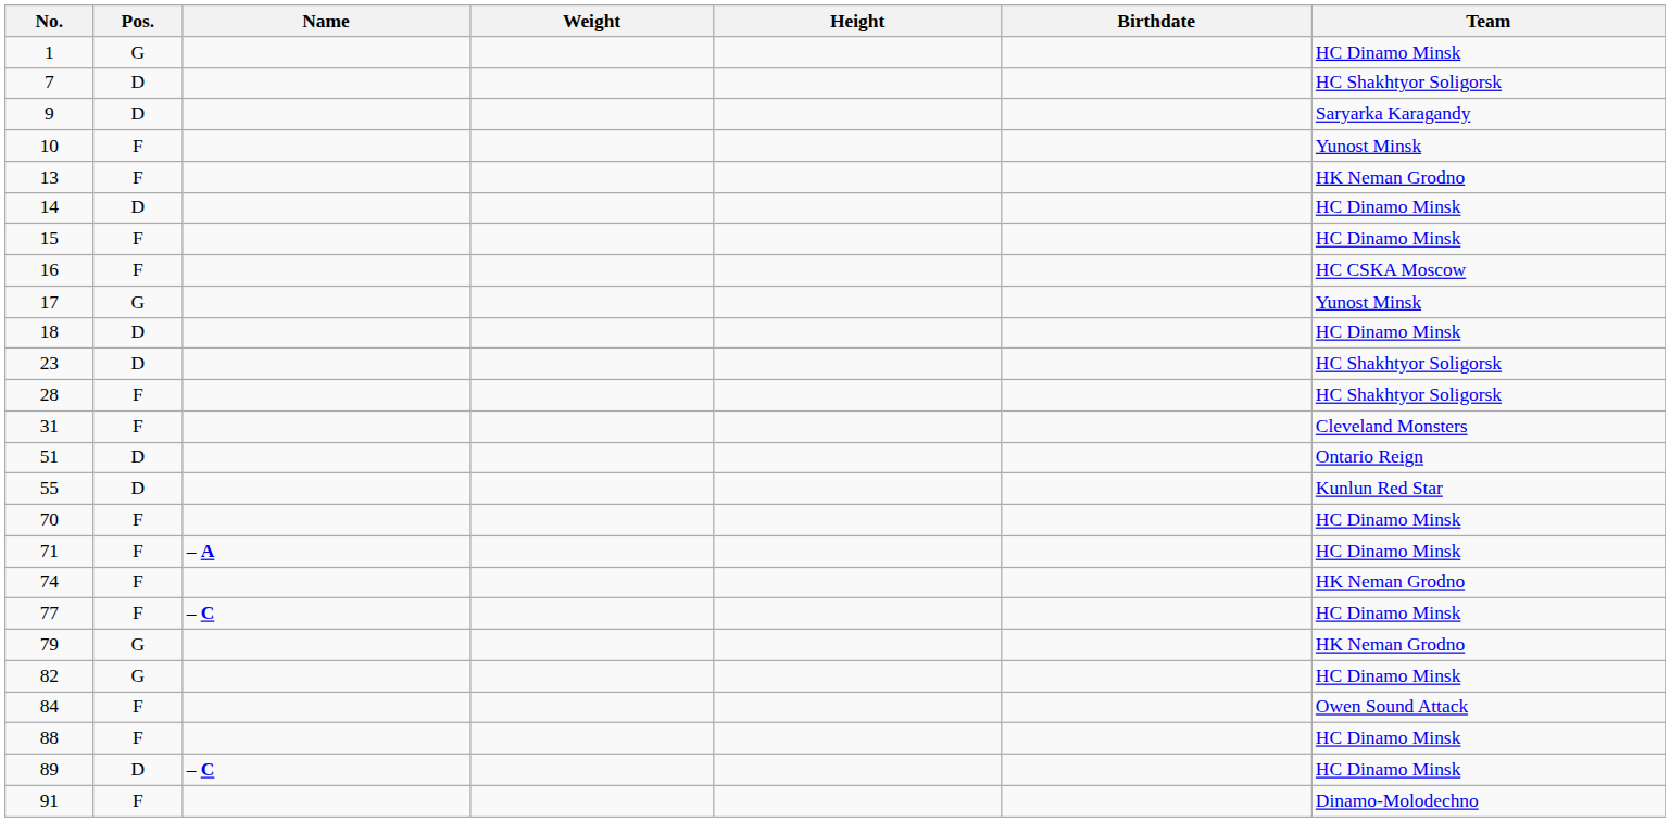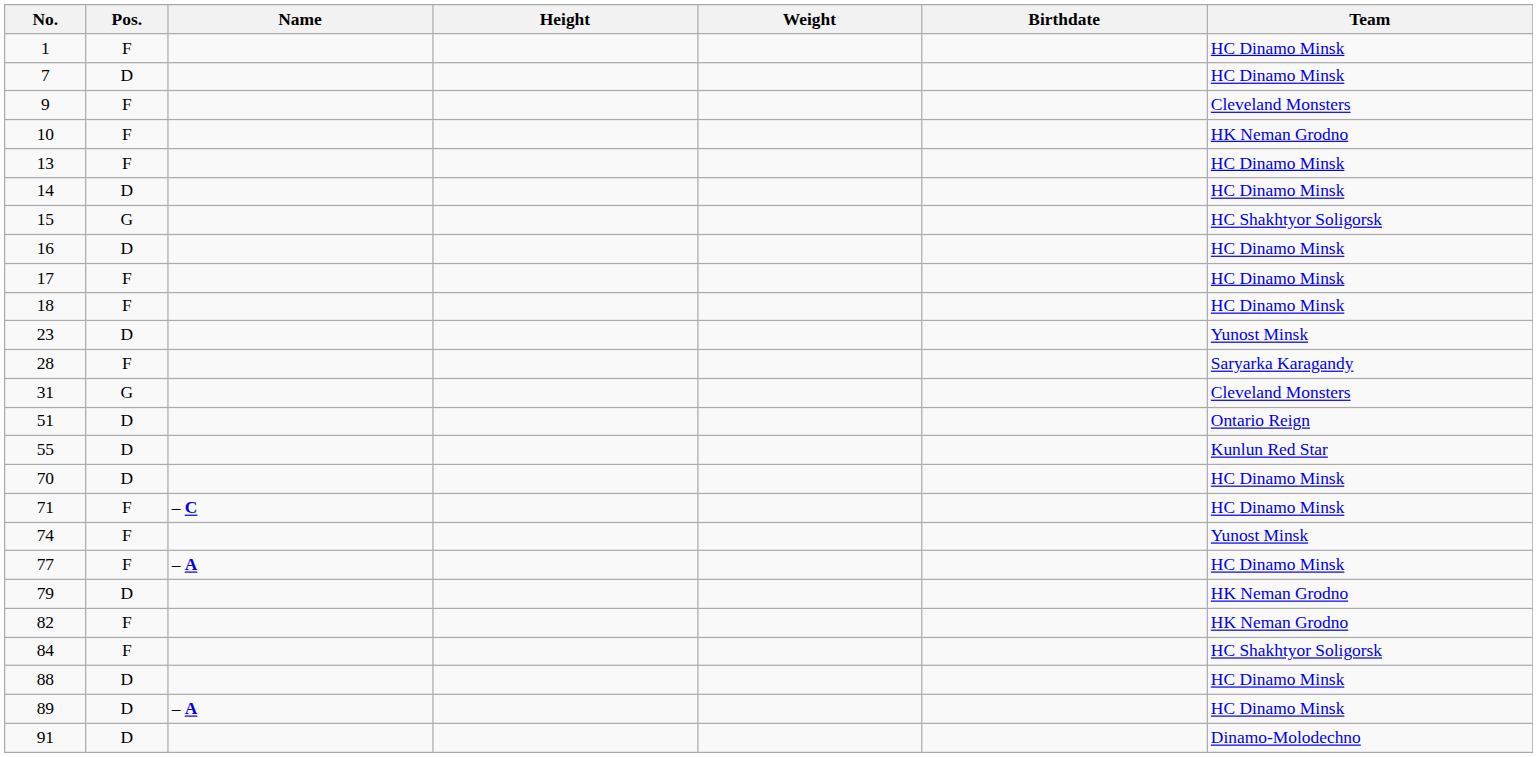 <table width="100%" class="wikitable sortable" style="font-size: 90%; text-align: center;">
 <tr>
 <th style="width:  4%;">No.</th>
 <th style="width:  4%;">Pos.</th>
 <th style="width: 13%;">Name</th>
+<th style="width: 13%;">Height</th>
 <th style="width: 11%;">Weight</th>
-<th style="width: 13%;">Height</th>
 <th style="width: 14%;">Birthdate</th>
 <th style="width: 16%;">Team</th>
 </tr>
 <tr>
 <td>1</td>
-<td>G</td>
+<td>F</td>
 <td align=left></td>
 <td></td>
 <td></td>
 <td></td>
 <td style="text-align:left;"> <a href='#'>HC Dinamo Minsk</a></td>
 </tr>
 <tr>
 <td>7</td>
 <td>D</td>
 <td align=left></td>
 <td></td>
 <td></td>
 <td></td>
-<td style="text-align:left;"> <a href='#'>HC Shakhtyor Soligorsk</a></td>
+<td style="text-align:left;"> <a href='#'>HC Dinamo Minsk</a></td>
 </tr>
 <tr>
 <td>9</td>
-<td>D</td>
+<td>F</td>
 <td align=left></td>
 <td></td>
 <td></td>
 <td></td>
-<td style="text-align:left;"> <a href='#'>Saryarka Karagandy</a></td>
+<td style="text-align:left;"> <a href='#'>Cleveland Monsters</a></td>
 </tr>
 <tr>
 <td>10</td>
 <td>F</td>
 <td align=left></td>
 <td></td>
 <td></td>
 <td></td>
-<td style="text-align:left;"> <a href='#'>Yunost Minsk</a></td>
+<td style="text-align:left;"> <a href='#'>HK Neman Grodno</a></td>
 </tr>
 <tr>
 <td>13</td>
 <td>F</td>
 <td align=left></td>
 <td></td>
 <td></td>
 <td></td>
-<td style="text-align:left;"> <a href='#'>HK Neman Grodno</a></td>
+<td style="text-align:left;"> <a href='#'>HC Dinamo Minsk</a></td>
 </tr>
 <tr>
 <td>14</td>
 <td>D</td>
 <td align=left></td>
 <td></td>
 <td></td>
 <td></td>
 <td style="text-align:left;"> <a href='#'>HC Dinamo Minsk</a></td>
 </tr>
 <tr>
 <td>15</td>
+<td>G</td>
+<td align=left></td>
+<td></td>
+<td></td>
+<td></td>
+<td style="text-align:left;"> <a href='#'>HC Shakhtyor Soligorsk</a></td>
+</tr>
+<tr>
+<td>16</td>
+<td>D</td>
+<td align=left></td>
+<td></td>
+<td></td>
+<td></td>
+<td style="text-align:left;"> <a href='#'>HC Dinamo Minsk</a></td>
+</tr>
+<tr>
+<td>17</td>
 <td>F</td>
 <td align=left></td>
 <td></td>
 <td></td>
 <td></td>
 <td style="text-align:left;"> <a href='#'>HC Dinamo Minsk</a></td>
 </tr>
 <tr>
-<td>16</td>
+<td>18</td>
 <td>F</td>
-<td align=left></td>
-<td></td>
-<td></td>
-<td></td>
-<td style="text-align:left;"> <a href='#'>HC CSKA Moscow</a></td>
-</tr>
-<tr>
-<td>17</td>
-<td>G</td>
-<td align=left></td>
-<td></td>
-<td></td>
-<td></td>
-<td style="text-align:left;"> <a href='#'>Yunost Minsk</a></td>
-</tr>
-<tr>
-<td>18</td>
-<td>D</td>
 <td align=left></td>
 <td></td>
 <td></td>
 <td></td>
 <td style="text-align:left;"> <a href='#'>HC Dinamo Minsk</a></td>
 </tr>
 <tr>
 <td>23</td>
 <td>D</td>
 <td align=left></td>
 <td></td>
 <td></td>
 <td></td>
-<td style="text-align:left;"> <a href='#'>HC Shakhtyor Soligorsk</a></td>
+<td style="text-align:left;"> <a href='#'>Yunost Minsk</a></td>
 </tr>
 <tr>
 <td>28</td>
 <td>F</td>
 <td align=left></td>
 <td></td>
 <td></td>
 <td></td>
-<td style="text-align:left;"> <a href='#'>HC Shakhtyor Soligorsk</a></td>
+<td style="text-align:left;"> <a href='#'>Saryarka Karagandy</a></td>
 </tr>
 <tr>
 <td>31</td>
-<td>F</td>
+<td>G</td>
 <td align=left></td>
 <td></td>
 <td></td>
 <td></td>
 <td style="text-align:left;"> <a href='#'>Cleveland Monsters</a></td>
 </tr>
 <tr>
 <td>51</td>
 <td>D</td>
 <td align=left></td>
 <td></td>
 <td></td>
 <td></td>
 <td style="text-align:left;"> <a href='#'>Ontario Reign</a></td>
 </tr>
 <tr>
 <td>55</td>
 <td>D</td>
 <td align=left></td>
 <td></td>
 <td></td>
 <td></td>
 <td style="text-align:left;"> <a href='#'>Kunlun Red Star</a></td>
 </tr>
 <tr>
 <td>70</td>
-<td>F</td>
+<td>D</td>
 <td align=left></td>
 <td></td>
 <td></td>
 <td></td>
 <td style="text-align:left;"> <a href='#'>HC Dinamo Minsk</a></td>
 </tr>
 <tr>
 <td>71</td>
 <td>F</td>
-<td align=left> – <strong><a href='#'>A</a></strong></td>
+<td align=left> – <strong><a href='#'>C</a></strong></td>
 <td></td>
 <td></td>
 <td></td>
 <td style="text-align:left;"> <a href='#'>HC Dinamo Minsk</a></td>
 </tr>
 <tr>
 <td>74</td>
 <td>F</td>
 <td align=left></td>
 <td></td>
 <td></td>
 <td></td>
-<td style="text-align:left;"> <a href='#'>HK Neman Grodno</a></td>
+<td style="text-align:left;"> <a href='#'>Yunost Minsk</a></td>
 </tr>
 <tr>
 <td>77</td>
 <td>F</td>
-<td align=left> – <strong><a href='#'>C</a></strong></td>
+<td align=left> – <strong><a href='#'>A</a></strong></td>
 <td></td>
 <td></td>
 <td></td>
 <td style="text-align:left;"> <a href='#'>HC Dinamo Minsk</a></td>
 </tr>
 <tr>
 <td>79</td>
-<td>G</td>
+<td>D</td>
 <td align=left></td>
 <td></td>
 <td></td>
 <td></td>
 <td style="text-align:left;"> <a href='#'>HK Neman Grodno</a></td>
 </tr>
 <tr>
 <td>82</td>
-<td>G</td>
+<td>F</td>
 <td align=left></td>
 <td></td>
 <td></td>
 <td></td>
-<td style="text-align:left;"> <a href='#'>HC Dinamo Minsk</a></td>
+<td style="text-align:left;"> <a href='#'>HK Neman Grodno</a></td>
 </tr>
 <tr>
 <td>84</td>
 <td>F</td>
 <td align=left></td>
 <td></td>
 <td></td>
 <td></td>
-<td style="text-align:left;"> <a href='#'>Owen Sound Attack</a></td>
+<td style="text-align:left;"> <a href='#'>HC Shakhtyor Soligorsk</a></td>
 </tr>
 <tr>
 <td>88</td>
-<td>F</td>
+<td>D</td>
 <td align=left></td>
 <td></td>
 <td></td>
 <td></td>
 <td style="text-align:left;"> <a href='#'>HC Dinamo Minsk</a></td>
 </tr>
 <tr>
 <td>89</td>
 <td>D</td>
-<td align=left> – <strong><a href='#'>C</a></strong></td>
+<td align=left> – <strong><a href='#'>A</a></strong></td>
 <td></td>
 <td></td>
 <td></td>
 <td style="text-align:left;"> <a href='#'>HC Dinamo Minsk</a></td>
 </tr>
 <tr>
 <td>91</td>
-<td>F</td>
+<td>D</td>
 <td align=left></td>
 <td></td>
 <td></td>
 <td></td>
 <td style="text-align:left;"> <a href='#'>Dinamo-Molodechno</a></td>
 </tr>
 </table>
